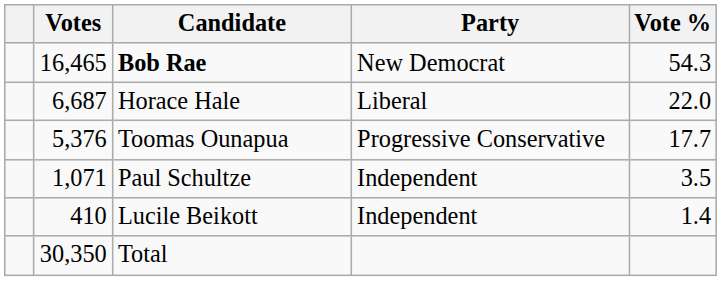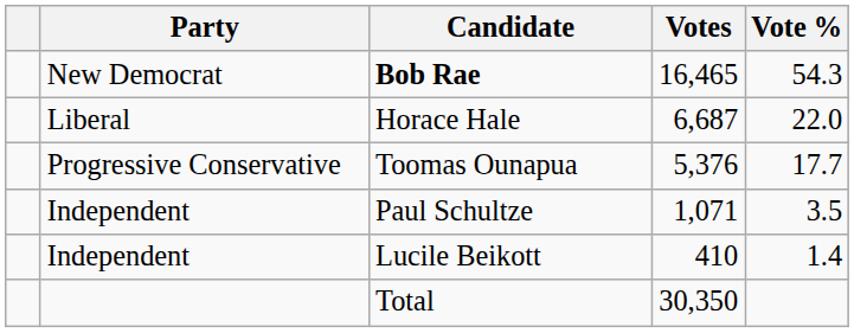 <table class="wikitable">
 <tr>
 <th></th>
+<th scope="col" style="width:175px;">Party</th>
+<th scope="col" style="width:150px;">Candidate</th>
 <th>Votes</th>
-<th scope="col" style="width:150px;">Candidate</th>
-<th scope="col" style="width:175px;">Party</th>
 <th>Vote %</th>
 </tr>
 <tr>
 <td>   </td>
+<td>New Democrat</td>
+<td><strong>Bob Rae</strong></td>
 <td align=right>16,465</td>
-<td><strong>Bob Rae</strong></td>
-<td>New Democrat</td>
 <td align=right>54.3</td>
 </tr>
 <tr |>
 <td>   </td>
+<td>Liberal</td>
+<td>Horace Hale</td>
 <td align=right>6,687</td>
-<td>Horace Hale</td>
-<td>Liberal</td>
 <td align=right>22.0</td>
 </tr>
 <tr |>
 <td>   </td>
+<td>Progressive Conservative</td>
+<td>Toomas Ounapua</td>
 <td align=right>5,376</td>
-<td>Toomas Ounapua</td>
-<td>Progressive Conservative</td>
 <td align=right>17.7</td>
 </tr>
 <tr |>
 <td>   </td>
+<td>Independent</td>
+<td>Paul Schultze</td>
 <td align=right>1,071</td>
-<td>Paul Schultze</td>
-<td>Independent</td>
 <td align=right>3.5</td>
 </tr>
 <tr |>
 <td>   </td>
+<td>Independent</td>
+<td>Lucile Beikott</td>
 <td align=right>410</td>
-<td>Lucile Beikott</td>
-<td>Independent</td>
 <td align=right>1.4<br></td>
 </tr>
 <tr |>
 <td></td>
+<td></td>
+<td>Total</td>
 <td align=right>30,350</td>
-<td>Total</td>
-<td></td>
 <td></td>
 </tr>
 </table>
